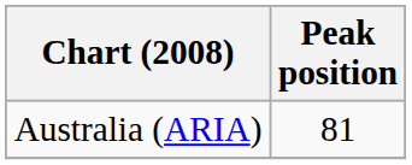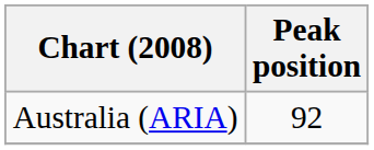 <table class="wikitable sortable">
 <tr>
 <th align="left">Chart (2008)</th>
 <th align="center">Peak <br>position</th>
 </tr>
 <tr>
 <td align="left">Australia (<a href='#'>ARIA</a>)</td>
-<td align="center">81</td>
+<td align="center">92</td>
 </tr>
 <tr>
 </tr>
 <tr>
 </tr>
 <tr>
 </tr>
 <tr>
 </tr>
 <tr>
 </tr>
 </table>
